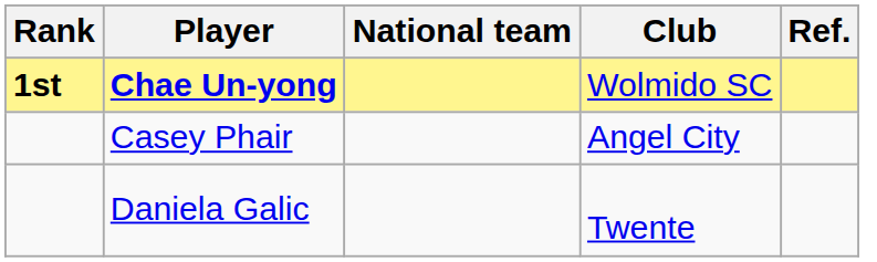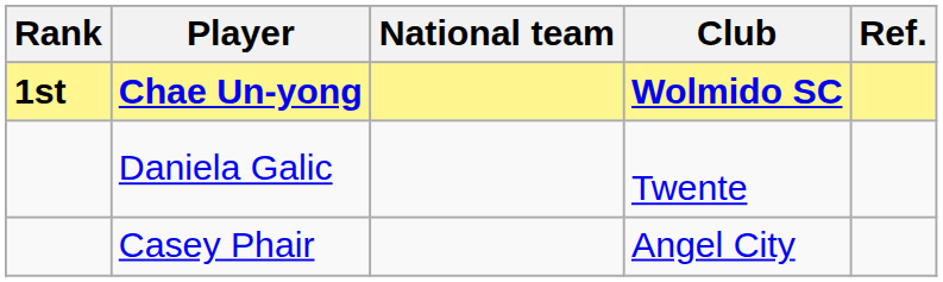 <table class="wikitable">
 <tr>
 <th>Rank</th>
 <th>Player</th>
 <th>National team</th>
 <th>Club</th>
 <th>Ref.</th>
 </tr>
 <tr bgcolor="#FFF68F">
 <td><strong>1st</strong></td>
 <td><strong><a href='#'>Chae Un-yong</a></strong></td>
 <td></td>
-<td {{ubl> <a href='#'>Wolmido SC</a></td>
+<td {{ubl><strong> <a href='#'>Wolmido SC</a></strong></td>
+<td></td>
+</tr>
+<tr>
+<td></td>
+<td><a href='#'>Daniela Galic</a></td>
+<td></td>
+<td><br> <a href='#'>Twente</a></td>
 <td></td>
 </tr>
 <tr>
 <td></td>
 <td><a href='#'>Casey Phair</a></td>
 <td></td>
 <td> <a href='#'>Angel City</a></td>
 <td></td>
 </tr>
-<tr>
-<td></td>
-<td><a href='#'>Daniela Galic</a></td>
-<td></td>
-<td><br> <a href='#'>Twente</a></td>
-<td></td>
-</tr>
 </table>
